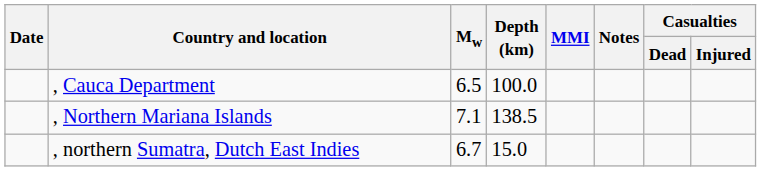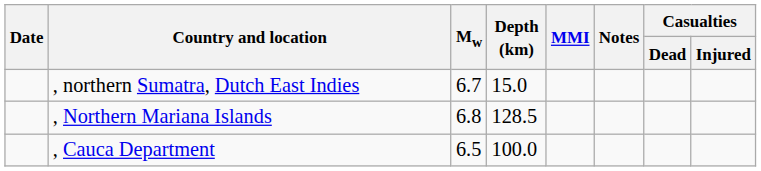 <table class="wikitable sortable sort-under" style="border:1px black; margin-left:1em;">
 <tr>
 <th rowspan="2"><small>Date</small></th>
 <th rowspan="2" style="width: 310px"><small>Country and location</small></th>
 <th rowspan="2"><small>M<sub>w</sub></small></th>
 <th rowspan="2"><small>Depth (km)</small></th>
 <th rowspan="2"><small><a href='#'>MMI</a></small></th>
 <th rowspan="2" class="unsortable"><small>Notes</small></th>
 <th colspan="2"><small>Casualties</small></th>
 </tr>
 <tr>
 <th><small>Dead</small></th>
 <th><small>Injured</small></th>
 </tr>
 <tr>
 <td></td>
+<td>, northern <a href='#'>Sumatra</a>, <a href='#'>Dutch East Indies</a></td>
+<td>6.7</td>
+<td>15.0</td>
+<td></td>
+<td></td>
+<td></td>
+<td></td>
+</tr>
+<tr>
+<td></td>
+<td>, <a href='#'>Northern Mariana Islands</a></td>
+<td>6.8</td>
+<td>128.5</td>
+<td></td>
+<td></td>
+<td></td>
+<td></td>
+</tr>
+<tr>
+<td></td>
 <td>, <a href='#'>Cauca Department</a></td>
 <td>6.5</td>
 <td>100.0</td>
 <td></td>
 <td></td>
 <td></td>
 <td></td>
 </tr>
-<tr>
-<td></td>
-<td>, <a href='#'>Northern Mariana Islands</a></td>
-<td>7.1</td>
-<td>138.5</td>
-<td></td>
-<td></td>
-<td></td>
-<td></td>
-</tr>
-<tr>
-<td></td>
-<td>, northern <a href='#'>Sumatra</a>, <a href='#'>Dutch East Indies</a></td>
-<td>6.7</td>
-<td>15.0</td>
-<td></td>
-<td></td>
-<td></td>
-<td></td>
-</tr>
 </table>
